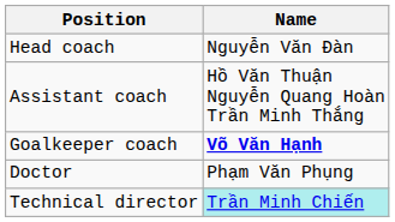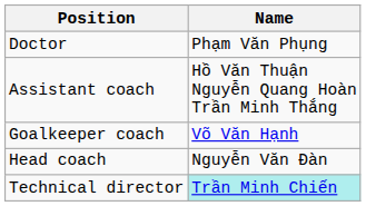 <table class="wikitable">
 <tr>
 <th>Position</th>
 <th>Name</th>
 </tr>
 <tr>
-<td>Head coach</td>
-<td> Nguyễn Văn Đàn</td>
+<td>Doctor</td>
+<td> Phạm Văn Phụng</td>
 </tr>
 <tr>
 <td>Assistant coach</td>
 <td> Hồ Văn Thuận<br> Nguyễn Quang Hoàn<br> Trần Minh Thắng</td>
 </tr>
 <tr>
 <td>Goalkeeper coach</td>
-<td><strong> <a href='#'>Võ Văn Hạnh</a></strong></td>
+<td> <a href='#'>Võ Văn Hạnh</a></td>
 </tr>
 <tr>
-<td>Doctor</td>
-<td> Phạm Văn Phụng</td>
+<td>Head coach</td>
+<td> Nguyễn Văn Đàn</td>
 </tr>
 <tr>
 <td>Technical director</td>
 <td style="background: paleturquoise;"> <a href='#'>Trần Minh Chiến</a></td>
 </tr>
 </table>
